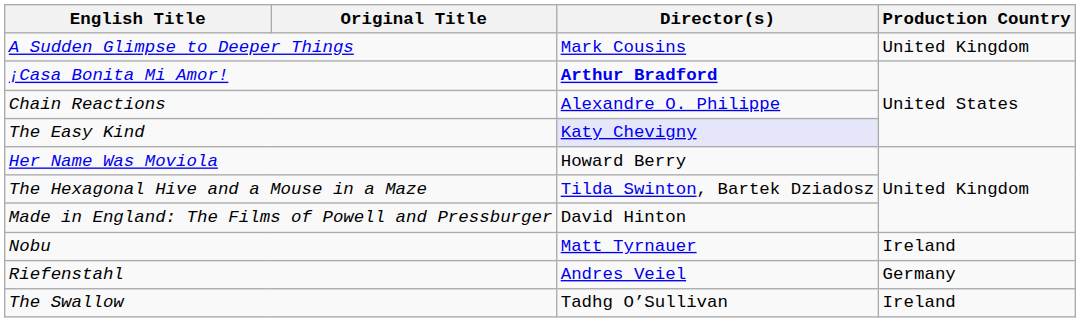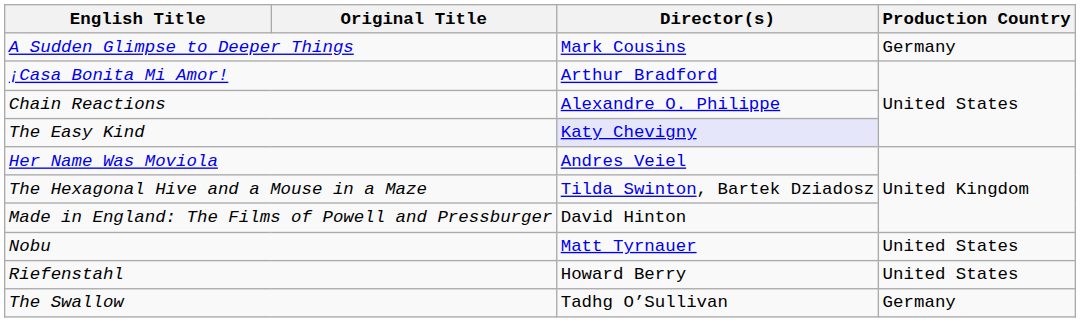 <table class="wikitable">
 <tr>
 <th>English Title</th>
 <th>Original Title</th>
 <th>Director(s)</th>
 <th>Production Country</th>
 </tr>
 <tr>
 <td colspan="2"><em><a href='#'>A Sudden Glimpse to Deeper Things</a></em></td>
 <td><a href='#'>Mark Cousins</a></td>
-<td>United Kingdom</td>
+<td>Germany</td>
 </tr>
 <tr>
 <td colspan="2"><em><a href='#'>¡Casa Bonita Mi Amor!</a></em></td>
-<td><strong><a href='#'>Arthur Bradford</a></strong></td>
+<td><a href='#'>Arthur Bradford</a></td>
 <td rowspan="3">United States</td>
 </tr>
 <tr>
 <td colspan="2"><em>Chain Reactions</em></td>
 <td><a href='#'>Alexandre O. Philippe</a></td>
 </tr>
 <tr>
 <td colspan="2"><em>The Easy Kind</em></td>
 <td style="background: lavender;"><a href='#'>Katy Chevigny</a></td>
 </tr>
 <tr>
 <td colspan="2"><em><a href='#'>Her Name Was Moviola</a></em></td>
-<td>Howard Berry</td>
+<td><a href='#'>Andres Veiel</a></td>
 <td rowspan="3">United Kingdom</td>
 </tr>
 <tr>
 <td colspan="2"><em>The Hexagonal Hive and a Mouse in a Maze</em></td>
 <td><a href='#'>Tilda Swinton</a>, Bartek Dziadosz</td>
 </tr>
 <tr>
 <td colspan="2"><em>Made in England: The Films of Powell and Pressburger</em></td>
 <td>David Hinton</td>
 </tr>
 <tr>
 <td colspan="2"><em>Nobu</em></td>
 <td><a href='#'>Matt Tyrnauer</a></td>
-<td>Ireland</td>
+<td>United States</td>
 </tr>
 <tr>
 <td colspan="2"><em>Riefenstahl</em></td>
-<td><a href='#'>Andres Veiel</a></td>
-<td>Germany</td>
+<td>Howard Berry</td>
+<td>United States</td>
 </tr>
 <tr>
 <td colspan="2"><em>The Swallow</em></td>
 <td>Tadhg O’Sullivan</td>
-<td>Ireland</td>
+<td>Germany</td>
 </tr>
 </table>
